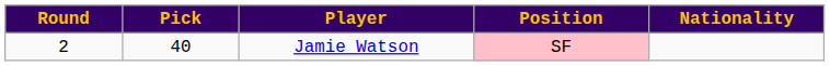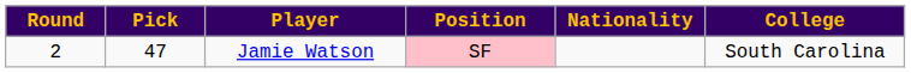 <table class="wikitable sortable sortable">
 <tr>
 <th style="background:#306; color:#FCC200" width="10%">Round</th>
 <th style="background:#306; color:#FCC200" width="10%">Pick</th>
 <th style="background:#306; color:#FCC200" width="20%">Player</th>
 <th style="background:#306; color:#FCC200" width="15%">Position</th>
 <th style="background:#306; color:#FCC200" width="15%">Nationality</th>
+<th style="background:#306; color:#FCC200" width="20%">College</th>
 </tr>
 <tr style="text-align: center">
 <td>2</td>
-<td>40</td>
+<td>47</td>
 <td><a href='#'>Jamie Watson</a></td>
 <td style="background: pink;">SF</td>
 <td></td>
+<td>South Carolina</td>
 </tr>
 </table>
